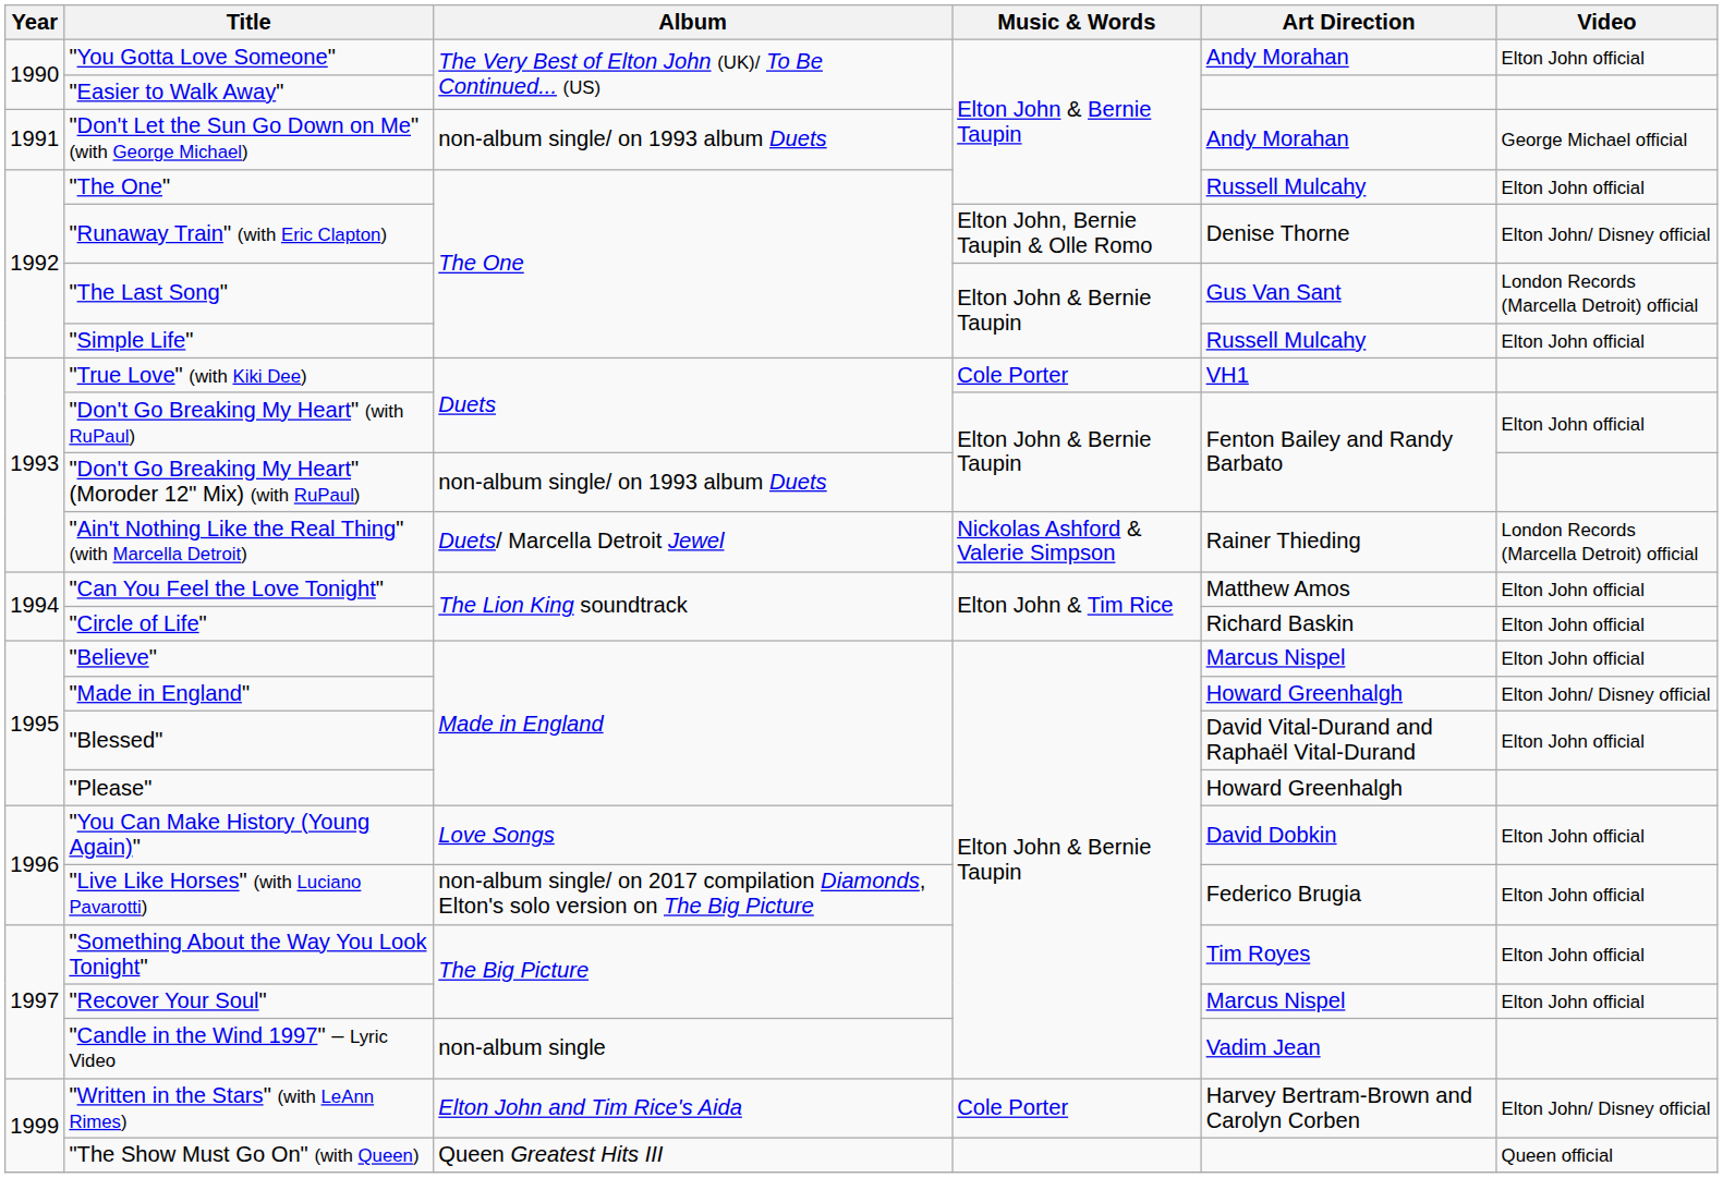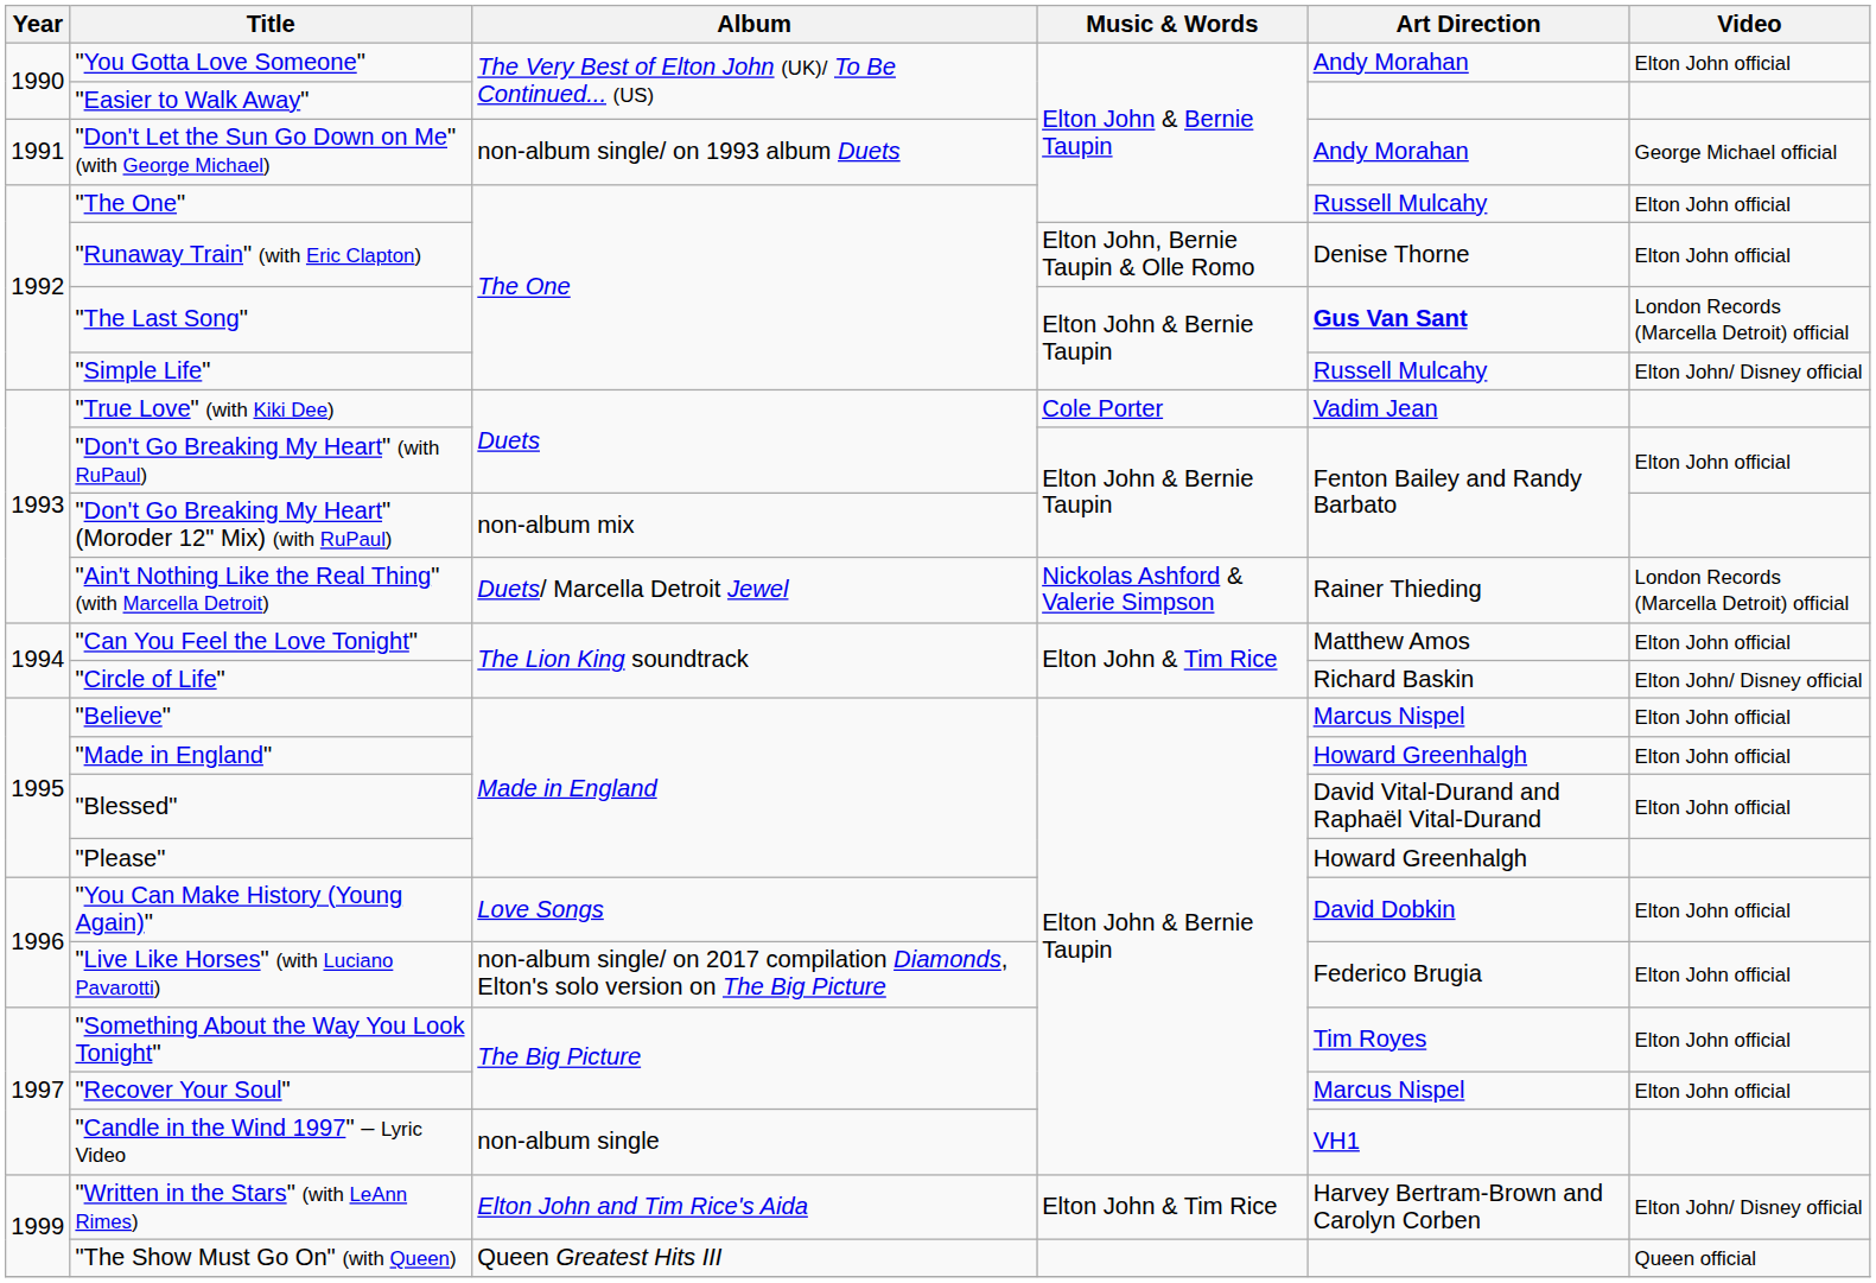 <table class="wikitable">
 <tr>
 <th>Year</th>
 <th>Title</th>
 <th>Album</th>
 <th>Music & Words</th>
 <th>Art Direction</th>
 <th>Video</th>
 </tr>
 <tr>
 <td rowspan="2">1990</td>
 <td>"<a href='#'>You Gotta Love Someone</a>"</td>
 <td rowspan="2"><em><a href='#'>The Very Best of Elton John</a></em> <small>(UK)/</small> <em><a href='#'> To Be Continued...</a></em> <small>(US)</small></td>
 <td rowspan="4"><a href='#'>Elton John</a> & <a href='#'>Bernie Taupin</a></td>
 <td><a href='#'>Andy Morahan</a></td>
 <td> <small>Elton John official</small></td>
 </tr>
 <tr>
 <td>"<a href='#'>Easier to Walk Away</a>"</td>
 <td></td>
 <td></td>
 </tr>
 <tr>
 <td>1991</td>
 <td>"<a href='#'>Don't Let the Sun Go Down on Me</a>" <small>(with <a href='#'>George Michael</a>)</small></td>
 <td>non-album single/ on 1993 album <em><a href='#'>Duets</a></em></td>
 <td><a href='#'>Andy Morahan</a></td>
 <td> <small>George Michael official</small></td>
 </tr>
 <tr>
 <td rowspan="4">1992</td>
 <td>"<a href='#'>The One</a>"</td>
 <td rowspan="4"><em><a href='#'>The One</a></em></td>
 <td><a href='#'>Russell Mulcahy</a></td>
 <td> <small>Elton John official</small></td>
 </tr>
 <tr>
 <td>"<a href='#'>Runaway Train</a>" <small>(with <a href='#'>Eric Clapton</a>)</small></td>
 <td>Elton John, Bernie Taupin & Olle Romo</td>
 <td>Denise Thorne</td>
-<td> <small>Elton John/ Disney official</small></td>
+<td> <small>Elton John official</small></td>
 </tr>
 <tr>
 <td>"<a href='#'>The Last Song</a>"</td>
 <td rowspan="2">Elton John & Bernie Taupin</td>
-<td><a href='#'>Gus Van Sant</a></td>
+<td><strong><a href='#'>Gus Van Sant</a></strong></td>
 <td> <small>London Records (Marcella Detroit) official</small></td>
 </tr>
 <tr>
 <td>"<a href='#'>Simple Life</a>"</td>
 <td><a href='#'>Russell Mulcahy</a></td>
-<td> <small>Elton John official</small></td>
+<td> <small>Elton John/ Disney official</small></td>
 </tr>
 <tr>
 <td rowspan="4">1993</td>
 <td>"<a href='#'>True Love</a>" <small>(with <a href='#'>Kiki Dee</a>)</small></td>
 <td rowspan="2"><em><a href='#'>Duets</a></em></td>
 <td><a href='#'>Cole Porter</a></td>
-<td><a href='#'>VH1</a></td>
+<td><a href='#'>Vadim Jean</a></td>
 <td></td>
 </tr>
 <tr>
 <td>"<a href='#'>Don't Go Breaking My Heart</a>" <small>(with <a href='#'>RuPaul</a>)</small></td>
 <td rowspan="2">Elton John & Bernie Taupin</td>
 <td rowspan="2">Fenton Bailey and Randy Barbato</td>
 <td> <small>Elton John official</small></td>
 </tr>
 <tr>
 <td>"<a href='#'>Don't Go Breaking My Heart</a>" (Moroder 12" Mix) <small>(with <a href='#'>RuPaul</a>)</small></td>
-<td>non-album single/ on 1993 album <em><a href='#'>Duets</a></em></td>
+<td>non-album mix</td>
 <td></td>
 </tr>
 <tr>
 <td>"<a href='#'>Ain't Nothing Like the Real Thing</a>" <small>(with <a href='#'>Marcella Detroit</a>)</small></td>
 <td><em><a href='#'>Duets</a></em>/ Marcella Detroit <em><a href='#'> Jewel</a></em></td>
 <td><a href='#'>Nickolas Ashford</a> & <a href='#'>Valerie Simpson</a></td>
 <td>Rainer Thieding</td>
 <td> <small>London Records (Marcella Detroit) official</small></td>
 </tr>
 <tr>
 <td rowspan="2">1994</td>
 <td>"<a href='#'>Can You Feel the Love Tonight</a>"</td>
 <td rowspan="2"><em><a href='#'>The Lion King</a></em> soundtrack</td>
 <td rowspan="2">Elton John & <a href='#'>Tim Rice</a></td>
 <td>Matthew Amos</td>
 <td> <small>Elton John official</small></td>
 </tr>
 <tr>
 <td>"<a href='#'>Circle of Life</a>"</td>
 <td>Richard Baskin</td>
-<td> <small>Elton John official</small></td>
+<td> <small>Elton John/ Disney official</small></td>
 </tr>
 <tr>
 <td rowspan="4">1995</td>
 <td>"<a href='#'>Believe</a>"</td>
 <td rowspan="4"><em><a href='#'>Made in England</a></em></td>
 <td rowspan="9">Elton John & Bernie Taupin</td>
 <td><a href='#'>Marcus Nispel</a></td>
 <td> <small>Elton John official</small></td>
 </tr>
 <tr>
 <td>"<a href='#'>Made in England</a>"</td>
 <td><a href='#'>Howard Greenhalgh</a></td>
-<td> <small>Elton John/ Disney official</small></td>
+<td> <small>Elton John official</small></td>
 </tr>
 <tr>
 <td>"Blessed"</td>
 <td>David Vital-Durand and Raphaël Vital-Durand</td>
 <td> <small>Elton John official</small></td>
 </tr>
 <tr>
 <td>"Please"</td>
 <td>Howard Greenhalgh</td>
 <td></td>
 </tr>
 <tr>
 <td rowspan="2">1996</td>
 <td>"<a href='#'>You Can Make History (Young Again)</a>"</td>
 <td><em><a href='#'>Love Songs</a></em></td>
 <td><a href='#'>David Dobkin</a></td>
 <td> <small>Elton John official</small></td>
 </tr>
 <tr>
 <td>"<a href='#'>Live Like Horses</a>" <small>(with <a href='#'>Luciano Pavarotti</a>)</small></td>
 <td>non-album single/ on 2017 compilation <em><a href='#'> Diamonds</a></em>, Elton's solo version on <em><a href='#'>The Big Picture</a></em></td>
 <td>Federico Brugia</td>
 <td> <small>Elton John official</small></td>
 </tr>
 <tr>
 <td rowspan="3">1997</td>
 <td>"<a href='#'>Something About the Way You Look Tonight</a>"</td>
 <td rowspan="2"><em><a href='#'>The Big Picture</a></em></td>
 <td><a href='#'>Tim Royes</a></td>
 <td> <small>Elton John official</small></td>
 </tr>
 <tr>
 <td>"<a href='#'>Recover Your Soul</a>"</td>
 <td><a href='#'>Marcus Nispel</a></td>
 <td> <small>Elton John official</small></td>
 </tr>
 <tr>
 <td>"<a href='#'>Candle in the Wind 1997</a>" – <small>Lyric Video</small></td>
 <td>non-album single</td>
-<td><a href='#'>Vadim Jean</a></td>
+<td><a href='#'>VH1</a></td>
 <td></td>
 </tr>
 <tr>
 <td rowspan="2">1999</td>
 <td>"<a href='#'>Written in the Stars</a>" <small>(with <a href='#'>LeAnn Rimes</a>)</small></td>
 <td><em><a href='#'>Elton John and Tim Rice's Aida</a></em></td>
-<td><a href='#'>Cole Porter</a></td>
+<td>Elton John & Tim Rice</td>
 <td>Harvey Bertram-Brown and Carolyn Corben</td>
 <td> <small>Elton John/ Disney official</small></td>
 </tr>
 <tr>
 <td>"The Show Must Go On" <small>(with <a href='#'> Queen</a>)</small></td>
 <td>Queen <em>Greatest Hits III</em></td>
 <td></td>
 <td></td>
 <td> <small>Queen official</small></td>
 </tr>
 <tr>
 </tr>
 </table>
